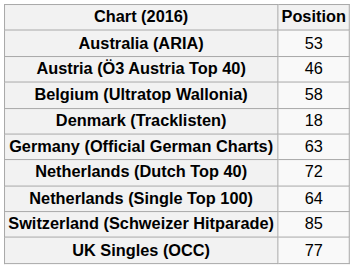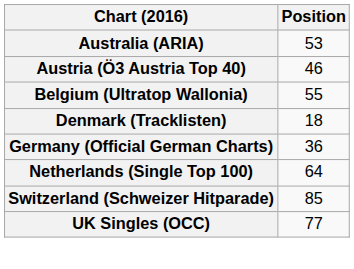 <table class="wikitable sortable plainrowheaders" style="text-align:center">
 <tr>
 <th scope="col">Chart (2016)</th>
 <th scope="col">Position</th>
 </tr>
 <tr>
 <th scope="row">Australia (ARIA)</th>
 <td>53</td>
 </tr>
 <tr>
 <th scope="row">Austria (Ö3 Austria Top 40)</th>
 <td>46</td>
 </tr>
 <tr>
 <th scope="row">Belgium (Ultratop Wallonia)</th>
-<td>58</td>
+<td>55</td>
 </tr>
 <tr>
 <th scope="row">Denmark (Tracklisten)</th>
 <td>18</td>
 </tr>
 <tr>
 <th scope="row">Germany (Official German Charts)</th>
-<td>63</td>
-</tr>
-<tr>
-<th scope="row">Netherlands (Dutch Top 40)</th>
-<td>72</td>
+<td>36</td>
 </tr>
 <tr>
 <th scope="row">Netherlands (Single Top 100)</th>
 <td>64</td>
 </tr>
 <tr>
 <th scope="row">Switzerland (Schweizer Hitparade)</th>
 <td>85</td>
 </tr>
 <tr>
 <th scope="row">UK Singles (OCC)</th>
 <td>77</td>
 </tr>
 </table>
